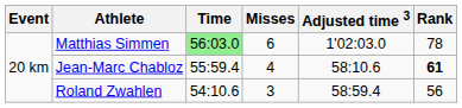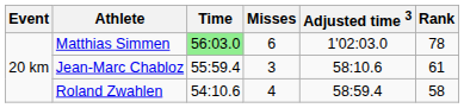 <table class="wikitable" style="font-size:90%">
 <tr>
 <th>Event</th>
 <th>Athlete</th>
 <th>Time</th>
 <th>Misses</th>
 <th>Adjusted time <sup>3</sup></th>
 <th>Rank</th>
 </tr>
 <tr>
 <td rowspan="3">20 km</td>
 <td><a href='#'>Matthias Simmen</a></td>
 <td align="center" style="background: lightgreen;">56:03.0</td>
 <td align="center">6</td>
 <td align="center">1'02:03.0</td>
 <td align="center">78</td>
 </tr>
 <tr>
 <td><a href='#'>Jean-Marc Chabloz</a></td>
 <td align="center">55:59.4</td>
-<td align="center">4</td>
+<td align="center">3</td>
 <td align="center">58:10.6</td>
-<td align="center"><strong>61</strong></td>
+<td align="center">61</td>
 </tr>
 <tr>
 <td><a href='#'>Roland Zwahlen</a></td>
 <td align="center">54:10.6</td>
-<td align="center">3</td>
+<td align="center">4</td>
 <td align="center">58:59.4</td>
-<td align="center">56</td>
+<td align="center">58</td>
 </tr>
 </table>
